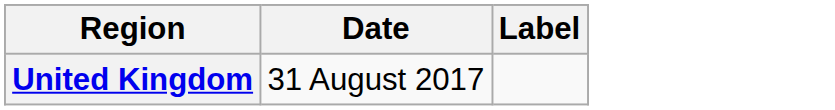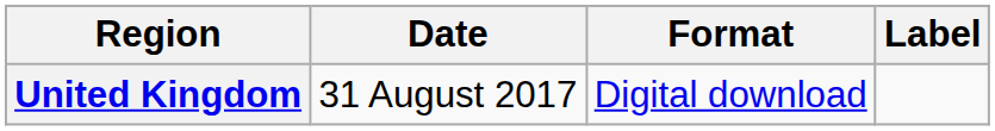 <table class="wikitable sortable plainrowheaders" style="text-align:center;">
 <tr>
 <th>Region</th>
 <th>Date</th>
+<th>Format</th>
 <th>Label</th>
 </tr>
 <tr>
 <th scope="row"><a href='#'>United Kingdom</a></th>
 <td>31 August 2017</td>
+<td><a href='#'>Digital download</a></td>
 <td></td>
 </tr>
 </table>
